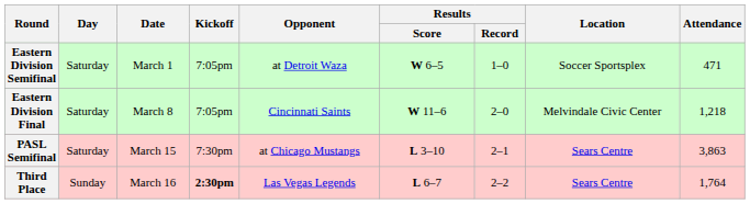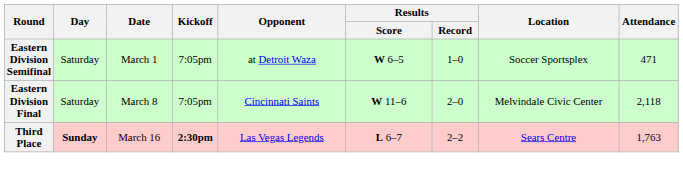 <table class="wikitable">
 <tr>
 <th rowspan="2" width="60">Round</th>
 <th rowspan="2" width="70">Day</th>
 <th rowspan="2" width="90">Date</th>
 <th rowspan="2" width="60">Kickoff</th>
 <th rowspan="2" width="180">Opponent</th>
 <th colspan="2" width="180">Results</th>
 <th rowspan="2" width="200">Location</th>
 <th rowspan="2" width="80">Attendance</th>
 </tr>
 <tr>
 <th width="120">Score</th>
 <th width="60">Record</th>
 </tr>
 <tr align="center" bgcolor="#CCFFCC">
 <th>Eastern Division Semifinal</th>
 <td>Saturday</td>
 <td>March 1</td>
 <td>7:05pm</td>
 <td>at <a href='#'>Detroit Waza</a></td>
 <td><strong>W</strong> 6–5</td>
 <td>1–0</td>
 <td>Soccer Sportsplex</td>
 <td>471</td>
 </tr>
 <tr align="center" bgcolor="#CCFFCC">
 <th>Eastern Division Final</th>
 <td>Saturday</td>
 <td>March 8</td>
 <td>7:05pm</td>
 <td><a href='#'>Cincinnati Saints</a></td>
 <td><strong>W</strong> 11–6</td>
 <td>2–0</td>
 <td>Melvindale Civic Center</td>
-<td>1,218</td>
-</tr>
-<tr align="center" bgcolor="#FFCCCC">
-<th>PASL Semifinal</th>
-<td>Saturday</td>
-<td>March 15</td>
-<td>7:30pm</td>
-<td>at <a href='#'>Chicago Mustangs</a></td>
-<td><strong>L</strong> 3–10</td>
-<td>2–1</td>
-<td><a href='#'>Sears Centre</a></td>
-<td>3,863</td>
+<td>2,118</td>
 </tr>
 <tr align="center" bgcolor="#FFCCCC">
 <th>Third Place</th>
-<td>Sunday</td>
+<td><strong>Sunday</strong></td>
 <td>March 16</td>
 <td><strong>2:30pm</strong></td>
 <td><a href='#'>Las Vegas Legends</a></td>
 <td><strong>L</strong> 6–7</td>
 <td>2–2</td>
 <td><a href='#'>Sears Centre</a></td>
-<td>1,764</td>
+<td>1,763</td>
 </tr>
 </table>
